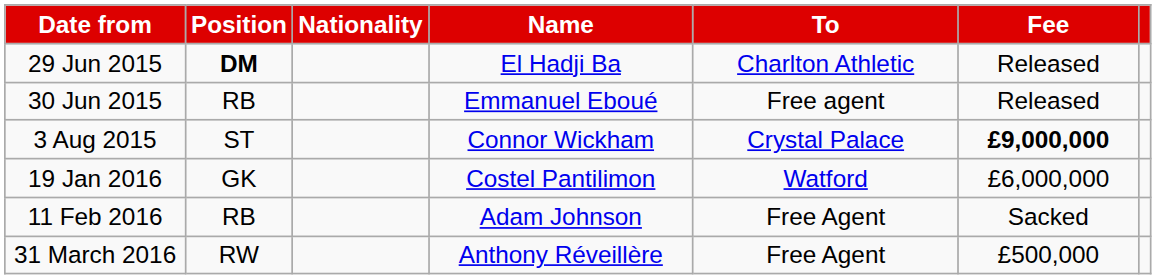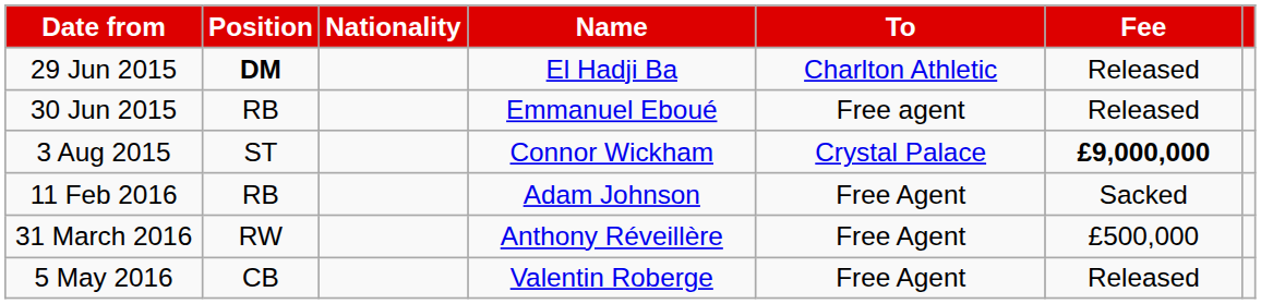 <table class="wikitable"  style="text-align:center; font-size:90%; ">
 <tr>
 <th style="background:#DD0000; color:#FFFFFF; width:100px;">Date from</th>
 <th style="background:#DD0000; color:#FFFFFF; width:50px;">Position</th>
 <th style="background:#DD0000; color:#FFFFFF; width:50px;">Nationality</th>
 <th style="background:#DD0000; color:#FFFFFF; width:150px;">Name</th>
 <th style="background:#DD0000; color:#FFFFFF; width:150px;">To</th>
 <th style="background:#DD0000; color:#FFFFFF; width:100px;">Fee</th>
 <th style="background:#DD0000; color:#FFFFFF;"></th>
 </tr>
 <tr>
 <td>29 Jun 2015</td>
 <td><strong>DM</strong></td>
 <td></td>
 <td><a href='#'>El Hadji Ba</a></td>
 <td> <a href='#'>Charlton Athletic</a></td>
 <td>Released</td>
 <td></td>
 </tr>
 <tr>
 <td>30 Jun 2015</td>
 <td>RB</td>
 <td></td>
 <td><a href='#'>Emmanuel Eboué</a></td>
 <td>Free agent</td>
 <td>Released</td>
 <td></td>
 </tr>
 <tr>
 <td>3 Aug 2015</td>
 <td>ST</td>
 <td></td>
 <td><a href='#'>Connor Wickham</a></td>
 <td> <a href='#'>Crystal Palace</a></td>
 <td><strong>£9,000,000</strong></td>
 <td></td>
 </tr>
 <tr>
-<td>19 Jan 2016</td>
-<td>GK</td>
-<td></td>
-<td><a href='#'>Costel Pantilimon</a></td>
-<td> <a href='#'>Watford</a></td>
-<td>£6,000,000</td>
-<td></td>
-</tr>
-<tr>
 <td>11 Feb 2016</td>
 <td>RB</td>
 <td></td>
 <td><a href='#'>Adam Johnson</a></td>
 <td>Free Agent</td>
 <td>Sacked</td>
 <td></td>
 </tr>
 <tr>
 <td>31 March 2016</td>
 <td>RW</td>
 <td></td>
 <td><a href='#'>Anthony Réveillère</a></td>
 <td>Free Agent</td>
 <td>£500,000</td>
 <td></td>
 </tr>
+<tr>
+<td>5 May 2016</td>
+<td>CB</td>
+<td></td>
+<td><a href='#'>Valentin Roberge</a></td>
+<td>Free Agent</td>
+<td>Released</td>
+<td></td>
+</tr>
 </table>
